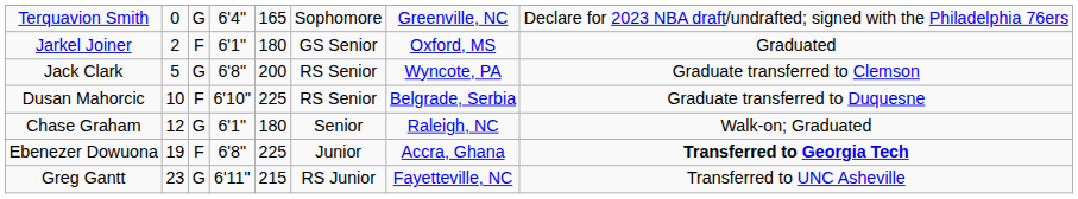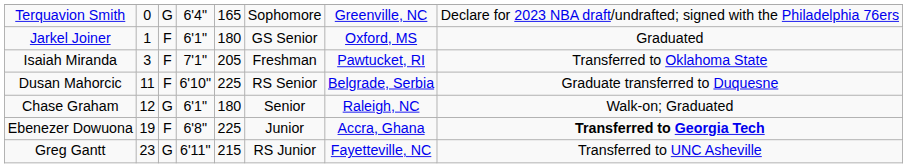 <table class="wikitable sortable" border="1" style="text-align: center;">
 <tr align=center>
 </tr>
 <tr>
 <td><a href='#'>Terquavion Smith</a></td>
 <td>0</td>
 <td>G</td>
 <td>6'4"</td>
 <td>165</td>
 <td>Sophomore</td>
 <td><a href='#'>Greenville, NC</a></td>
 <td>Declare for <a href='#'>2023 NBA draft</a>/undrafted; signed with the <a href='#'>Philadelphia 76ers</a></td>
 </tr>
 <tr>
 <td><a href='#'>Jarkel Joiner</a></td>
-<td>2</td>
+<td>1</td>
 <td>F</td>
 <td>6'1"</td>
 <td>180</td>
 <td>GS Senior</td>
 <td><a href='#'>Oxford, MS</a></td>
 <td>Graduated</td>
 </tr>
 <tr>
-<td>Jack Clark</td>
-<td>5</td>
-<td>G</td>
-<td>6'8"</td>
-<td>200</td>
-<td>RS Senior</td>
-<td><a href='#'>Wyncote, PA</a></td>
-<td>Graduate transferred to <a href='#'>Clemson</a></td>
+<td>Isaiah Miranda</td>
+<td>3</td>
+<td>F</td>
+<td>7'1"</td>
+<td>205</td>
+<td>Freshman</td>
+<td><a href='#'>Pawtucket, RI</a></td>
+<td>Transferred to <a href='#'>Oklahoma State</a></td>
 </tr>
 <tr>
 <td>Dusan Mahorcic</td>
-<td>10</td>
+<td>11</td>
 <td>F</td>
 <td>6'10"</td>
 <td>225</td>
 <td>RS Senior</td>
 <td><a href='#'>Belgrade, Serbia</a></td>
 <td>Graduate transferred to <a href='#'>Duquesne</a></td>
 </tr>
 <tr>
 <td>Chase Graham</td>
 <td>12</td>
 <td>G</td>
 <td>6'1"</td>
 <td>180</td>
 <td>Senior</td>
 <td><a href='#'>Raleigh, NC</a></td>
 <td>Walk-on; Graduated</td>
 </tr>
 <tr>
 <td>Ebenezer Dowuona</td>
 <td>19</td>
 <td>F</td>
 <td>6'8"</td>
 <td>225</td>
 <td>Junior</td>
 <td><a href='#'>Accra, Ghana</a></td>
 <td><strong>Transferred to <a href='#'>Georgia Tech</a></strong></td>
 </tr>
 <tr>
 <td>Greg Gantt</td>
 <td>23</td>
 <td>G</td>
 <td>6'11"</td>
 <td>215</td>
 <td>RS Junior</td>
 <td><a href='#'>Fayetteville, NC</a></td>
 <td>Transferred to <a href='#'>UNC Asheville</a></td>
 </tr>
 </table>
